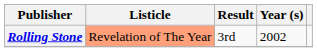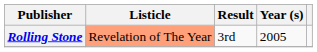 <table class="wikitable plainrowheaders sortable" style="margin-right: 0;" style="width: 80%;">
 <tr>
 <th scope="col">Publisher</th>
 <th scope="col">Listicle</th>
 <th scope="col">Result</th>
 <th scope="col">Year (s)</th>
 <th scope="col" class="unsortable"></th>
 </tr>
 <tr>
 <th scope="row"><em><a href='#'>Rolling Stone</a></em></th>
 <td style="background: lightsalmon;">Revelation of The Year</td>
 <td>3rd</td>
-<td>2002</td>
+<td>2005</td>
 <td style="text-align:center;"></td>
 </tr>
 <tr>
 </tr>
 </table>
